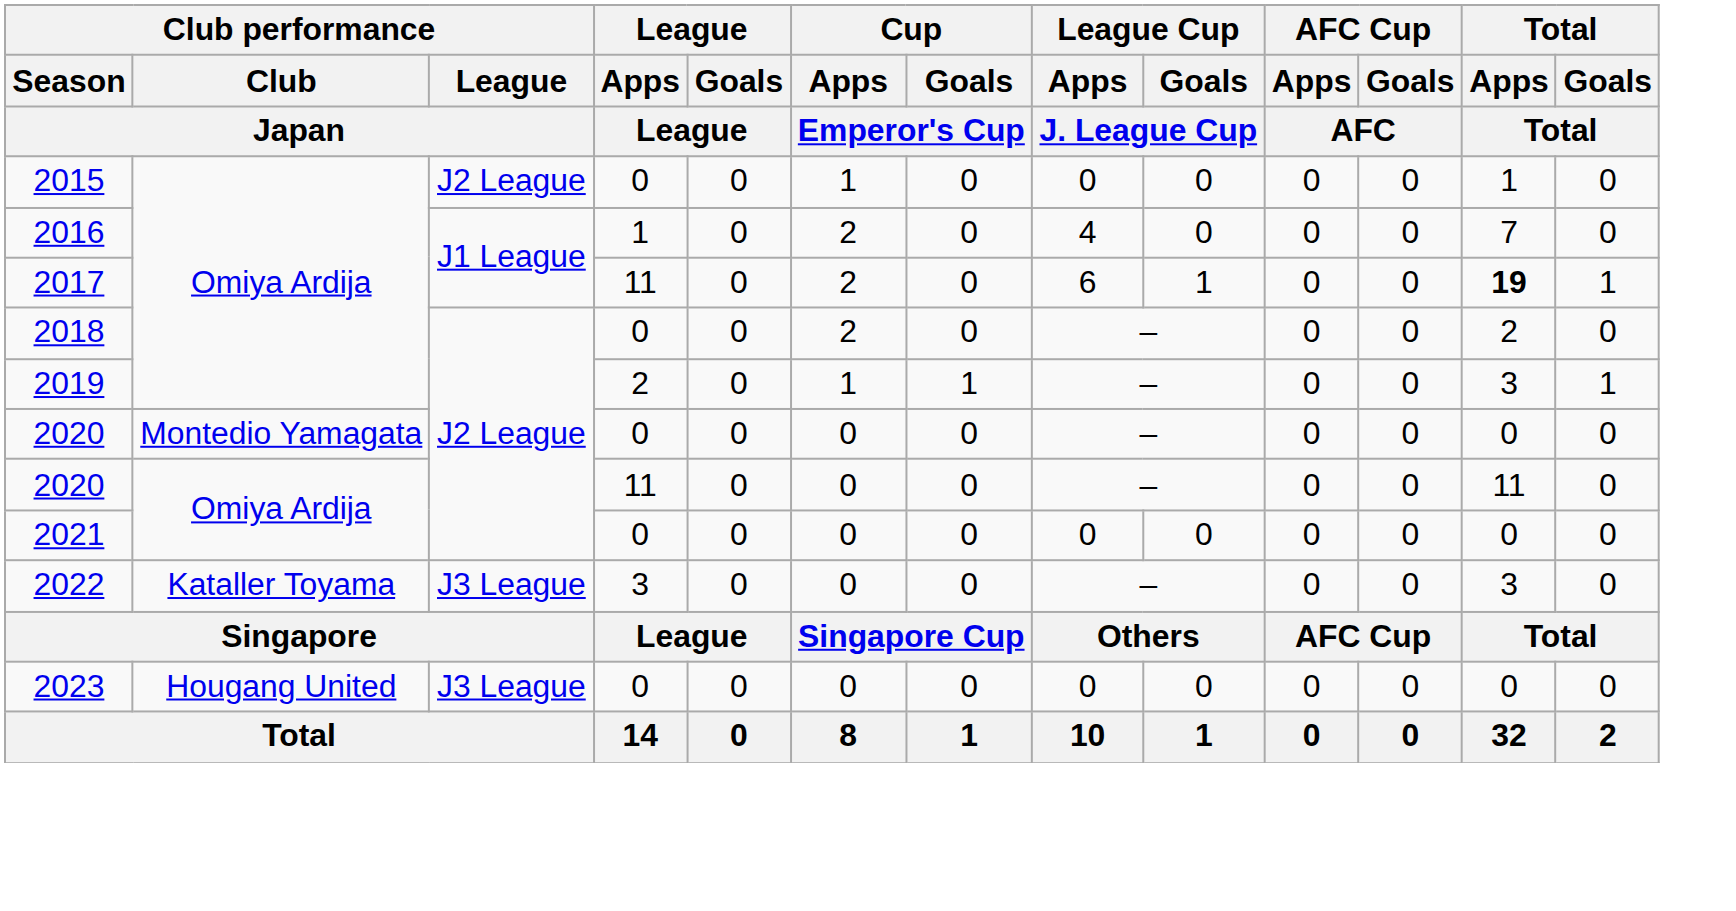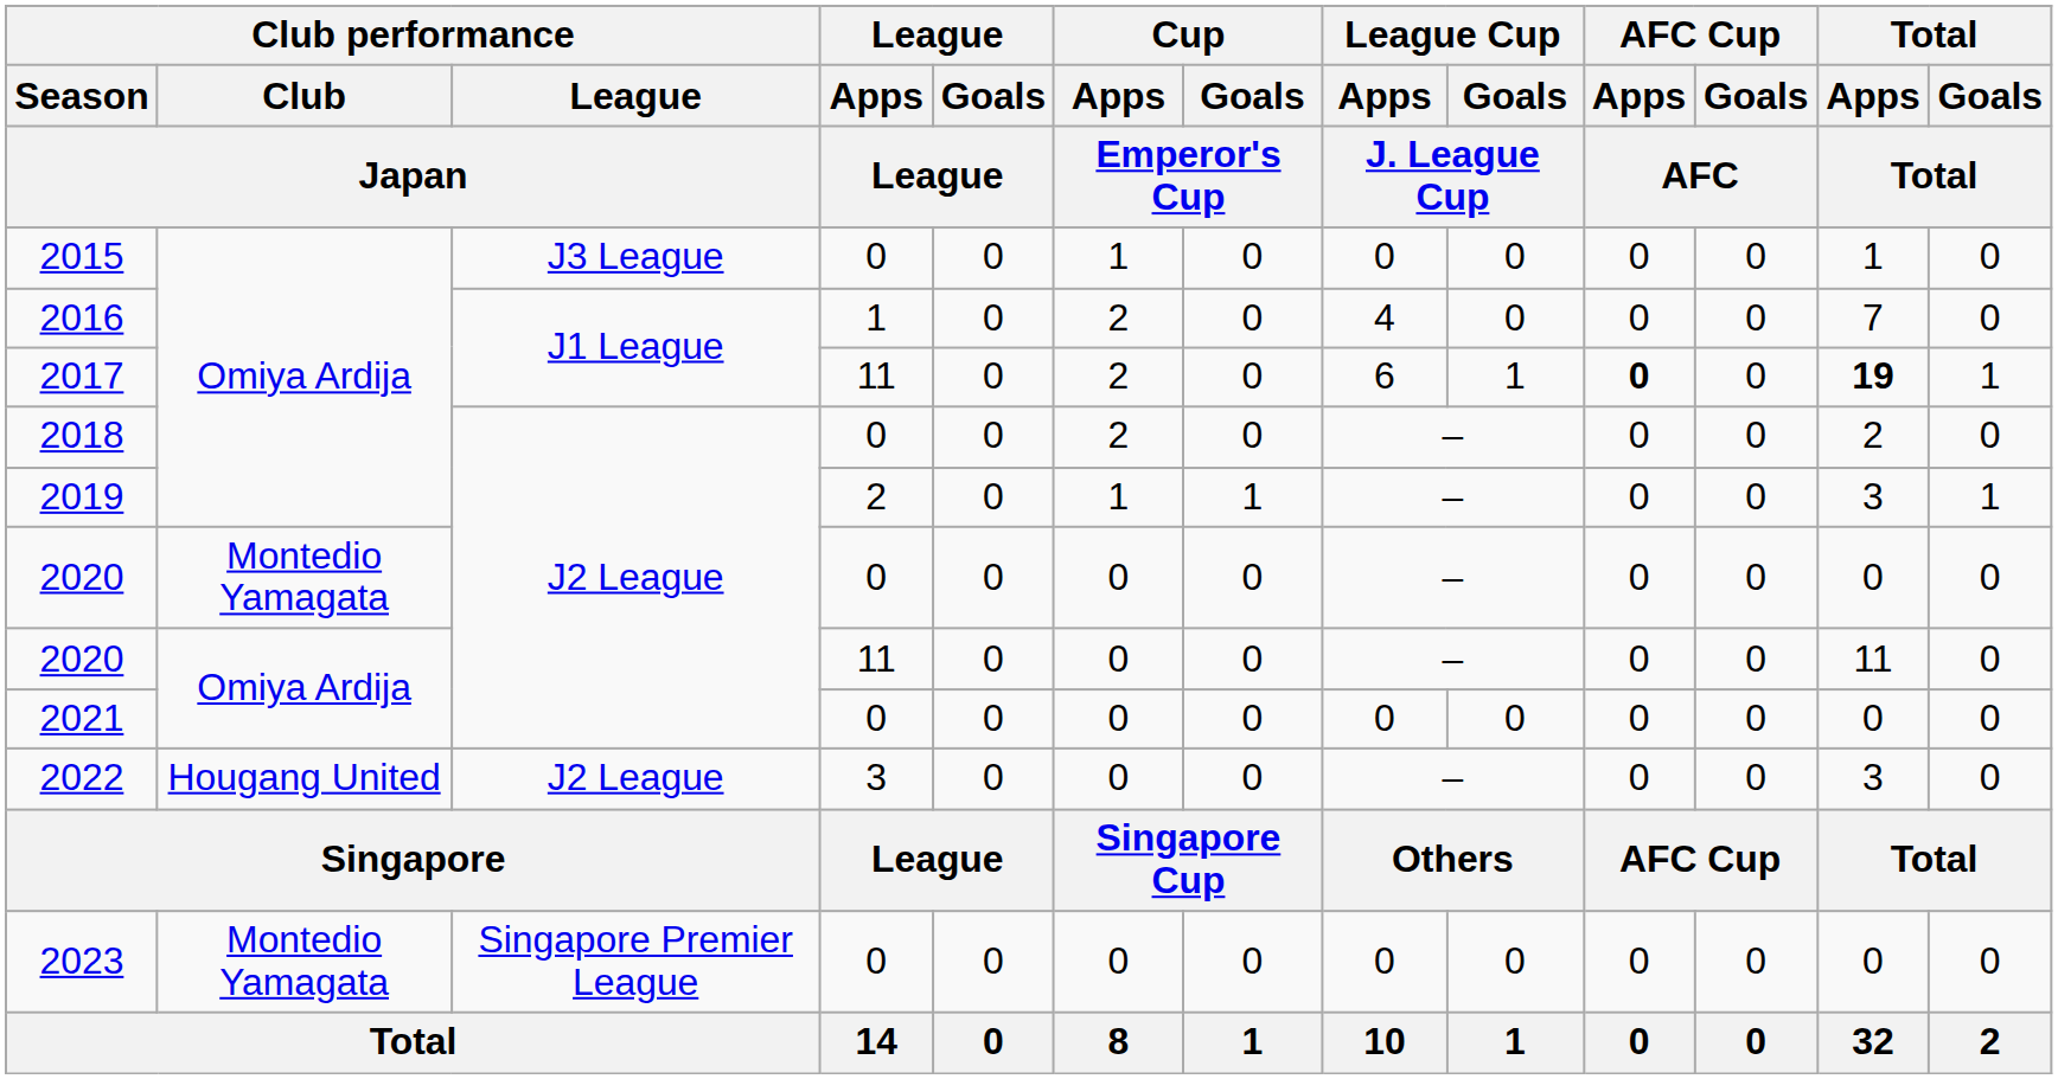 <table class="wikitable" style="text-align:center;">
 <tr>
 <th colspan=3>Club performance</th>
 <th colspan=2>League</th>
 <th colspan=2>Cup</th>
 <th colspan=2>League Cup</th>
 <th colspan=2>AFC Cup</th>
 <th colspan=2>Total</th>
 </tr>
 <tr>
 <th>Season</th>
 <th>Club</th>
 <th>League</th>
 <th>Apps</th>
 <th>Goals</th>
 <th>Apps</th>
 <th>Goals</th>
 <th>Apps</th>
 <th>Goals</th>
 <th>Apps</th>
 <th>Goals</th>
 <th>Apps</th>
 <th>Goals</th>
 </tr>
 <tr>
 <th colspan=3>Japan</th>
 <th colspan=2>League</th>
 <th colspan=2><a href='#'>Emperor's Cup</a></th>
 <th colspan=2><a href='#'>J. League Cup</a></th>
 <th colspan=2>AFC</th>
 <th colspan=2>Total</th>
 </tr>
 <tr>
 <td><a href='#'>2015</a></td>
 <td rowspan="5"><a href='#'>Omiya Ardija</a></td>
-<td rowspan="1"><a href='#'>J2 League</a></td>
+<td rowspan="1"><a href='#'>J3 League</a></td>
 <td>0</td>
 <td>0</td>
 <td>1</td>
 <td>0</td>
 <td>0</td>
 <td>0</td>
 <td>0</td>
 <td>0</td>
 <td>1</td>
 <td>0</td>
 </tr>
 <tr>
 <td><a href='#'>2016</a></td>
 <td rowspan="2"><a href='#'>J1 League</a></td>
 <td>1</td>
 <td>0</td>
 <td>2</td>
 <td>0</td>
 <td>4</td>
 <td>0</td>
 <td>0</td>
 <td>0</td>
 <td>7</td>
 <td>0</td>
 </tr>
 <tr>
 <td><a href='#'>2017</a></td>
 <td>11</td>
 <td>0</td>
 <td>2</td>
 <td>0</td>
 <td>6</td>
 <td>1</td>
-<td>0</td>
+<td><strong>0</strong></td>
 <td>0</td>
 <td><strong>19</strong></td>
 <td>1</td>
 </tr>
 <tr>
 <td><a href='#'>2018</a></td>
 <td rowspan="5"><a href='#'>J2 League</a></td>
 <td>0</td>
 <td>0</td>
 <td>2</td>
 <td>0</td>
 <td colspan="2">–</td>
 <td>0</td>
 <td>0</td>
 <td>2</td>
 <td>0</td>
 </tr>
 <tr>
 <td><a href='#'>2019</a></td>
 <td>2</td>
 <td>0</td>
 <td>1</td>
 <td>1</td>
 <td colspan="2">–</td>
 <td>0</td>
 <td>0</td>
 <td>3</td>
 <td>1</td>
 </tr>
 <tr>
 <td><a href='#'>2020</a></td>
 <td rowspan="1"><a href='#'>Montedio Yamagata</a></td>
 <td>0</td>
 <td>0</td>
 <td>0</td>
 <td>0</td>
 <td colspan="2">–</td>
 <td>0</td>
 <td>0</td>
 <td>0</td>
 <td>0</td>
 </tr>
 <tr>
 <td><a href='#'>2020</a></td>
 <td rowspan="2"><a href='#'>Omiya Ardija</a></td>
 <td>11</td>
 <td>0</td>
 <td>0</td>
 <td>0</td>
 <td colspan="2">–</td>
 <td>0</td>
 <td>0</td>
 <td>11</td>
 <td>0</td>
 </tr>
 <tr>
 <td><a href='#'>2021</a></td>
 <td>0</td>
 <td>0</td>
 <td>0</td>
 <td>0</td>
 <td>0</td>
 <td>0</td>
 <td>0</td>
 <td>0</td>
 <td>0</td>
 <td>0</td>
 </tr>
 <tr>
 <td><a href='#'>2022</a></td>
-<td rowspan="1"><a href='#'>Kataller Toyama</a></td>
-<td rowspan="1"><a href='#'>J3 League</a></td>
+<td><a href='#'>Hougang United</a></td>
+<td rowspan="1"><a href='#'>J2 League</a></td>
 <td>3</td>
 <td>0</td>
 <td>0</td>
 <td>0</td>
 <td colspan="2">–</td>
 <td>0</td>
 <td>0</td>
 <td>3</td>
 <td>0</td>
 </tr>
 <tr>
 <th colspan=3>Singapore</th>
 <th colspan=2>League</th>
 <th colspan=2><a href='#'>Singapore Cup</a></th>
 <th colspan=2>Others</th>
 <th colspan=2>AFC Cup</th>
 <th colspan=2>Total</th>
 </tr>
 <tr>
 <td><a href='#'>2023</a></td>
-<td><a href='#'>Hougang United</a></td>
-<td rowspan="1"><a href='#'>J3 League</a></td>
+<td rowspan="1"><a href='#'>Montedio Yamagata</a></td>
+<td><a href='#'>Singapore Premier League</a></td>
 <td>0</td>
 <td>0</td>
 <td>0</td>
 <td>0</td>
 <td>0</td>
 <td>0</td>
 <td>0</td>
 <td>0</td>
 <td>0</td>
 <td>0</td>
 </tr>
 <tr>
 <th colspan=3>Total</th>
 <th>14</th>
 <th>0</th>
 <th>8</th>
 <th>1</th>
 <th>10</th>
 <th>1</th>
 <th>0</th>
 <th>0</th>
 <th>32</th>
 <th>2</th>
 </tr>
 </table>
